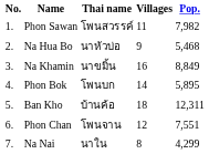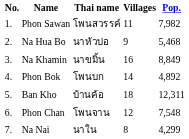 <table>
 <tr>
 <th>No.</th>
 <th>Name</th>
 <th>Thai name</th>
 <th>Villages</th>
 <th><a href='#'>Pop.</a></th>
 </tr>
 <tr>
 <td>1.</td>
 <td>Phon Sawan</td>
 <td>โพนสวรรค์</td>
 <td>11</td>
 <td>7,982</td>
 <td></td>
 </tr>
 <tr>
 <td>2.</td>
 <td>Na Hua Bo</td>
 <td>นาหัวบ่อ</td>
 <td>9</td>
 <td>5,468</td>
 <td></td>
 </tr>
 <tr>
 <td>3.</td>
 <td>Na Khamin</td>
 <td>นาขมิ้น</td>
 <td>16</td>
 <td>8,849</td>
 <td></td>
 </tr>
 <tr>
 <td>4.</td>
 <td>Phon Bok</td>
 <td>โพนบก</td>
 <td>14</td>
-<td>5,895</td>
+<td>4,892</td>
 <td></td>
 </tr>
 <tr>
 <td>5.</td>
 <td>Ban Kho</td>
 <td>บ้านค้อ</td>
 <td>18</td>
 <td>12,311</td>
 <td></td>
 </tr>
 <tr>
 <td>6.</td>
 <td>Phon Chan</td>
 <td>โพนจาน</td>
 <td>12</td>
-<td>7,551</td>
+<td>7,548</td>
 <td></td>
 </tr>
 <tr>
 <td>7.</td>
 <td>Na Nai</td>
 <td>นาใน</td>
 <td>8</td>
 <td>4,299</td>
 <td></td>
 </tr>
 </table>
